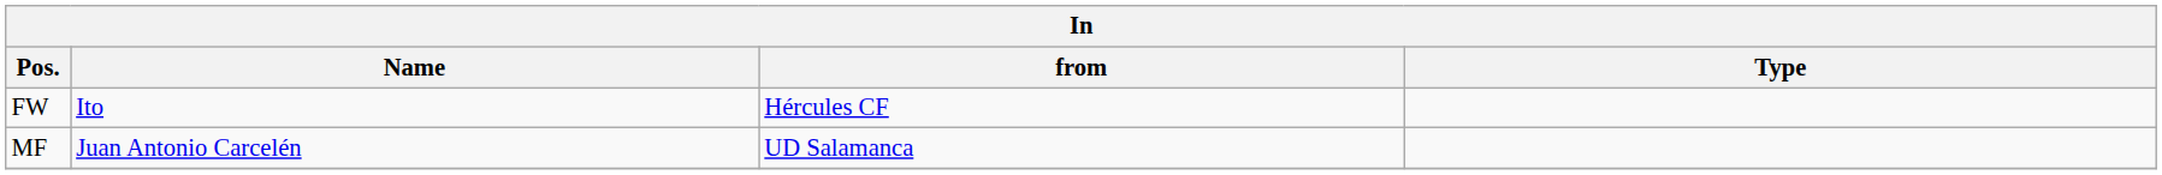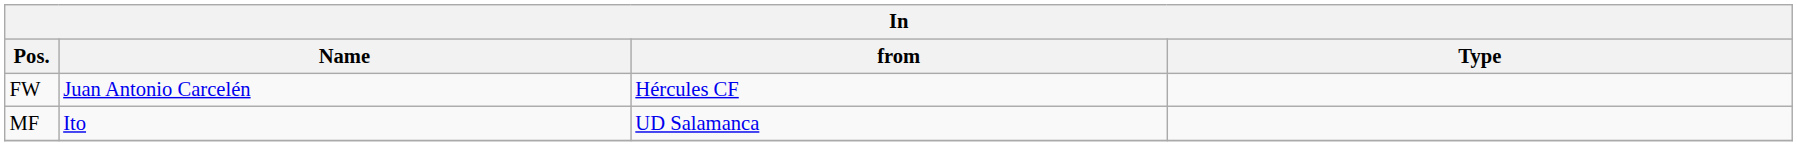 <table class="wikitable" style="font-size:90%;width:99%;">
 <tr>
 <th colspan="4">In</th>
 </tr>
 <tr>
 <th width=3%>Pos.</th>
 <th width=32%>Name</th>
 <th width=30%>from</th>
 <th width=35%>Type</th>
 </tr>
 <tr>
 <td>FW</td>
-<td><a href='#'>Ito</a></td>
+<td><a href='#'>Juan Antonio Carcelén</a></td>
 <td><a href='#'>Hércules CF</a></td>
 <td></td>
 </tr>
 <tr>
 <td>MF</td>
-<td><a href='#'>Juan Antonio Carcelén</a></td>
+<td><a href='#'>Ito</a></td>
 <td><a href='#'>UD Salamanca</a></td>
 <td></td>
 </tr>
 <tr>
 </tr>
 </table>
